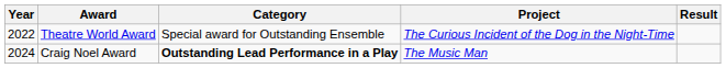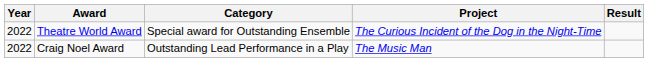 <table class="wikitable">
 <tr>
 <th>Year</th>
 <th>Award</th>
 <th>Category</th>
 <th>Project</th>
 <th>Result</th>
 </tr>
 <tr>
 <td>2022</td>
 <td><a href='#'>Theatre World Award</a></td>
 <td>Special award for Outstanding Ensemble</td>
 <td><em><a href='#'>The Curious Incident of the Dog in the Night-Time</a></em></td>
 <td></td>
 </tr>
 <tr>
-<td>2024</td>
+<td>2022</td>
 <td>Craig Noel Award</td>
-<td><strong>Outstanding Lead Performance in a Play</strong></td>
+<td>Outstanding Lead Performance in a Play</td>
 <td><em><a href='#'>The Music Man</a></em></td>
 <td></td>
 </tr>
 </table>
